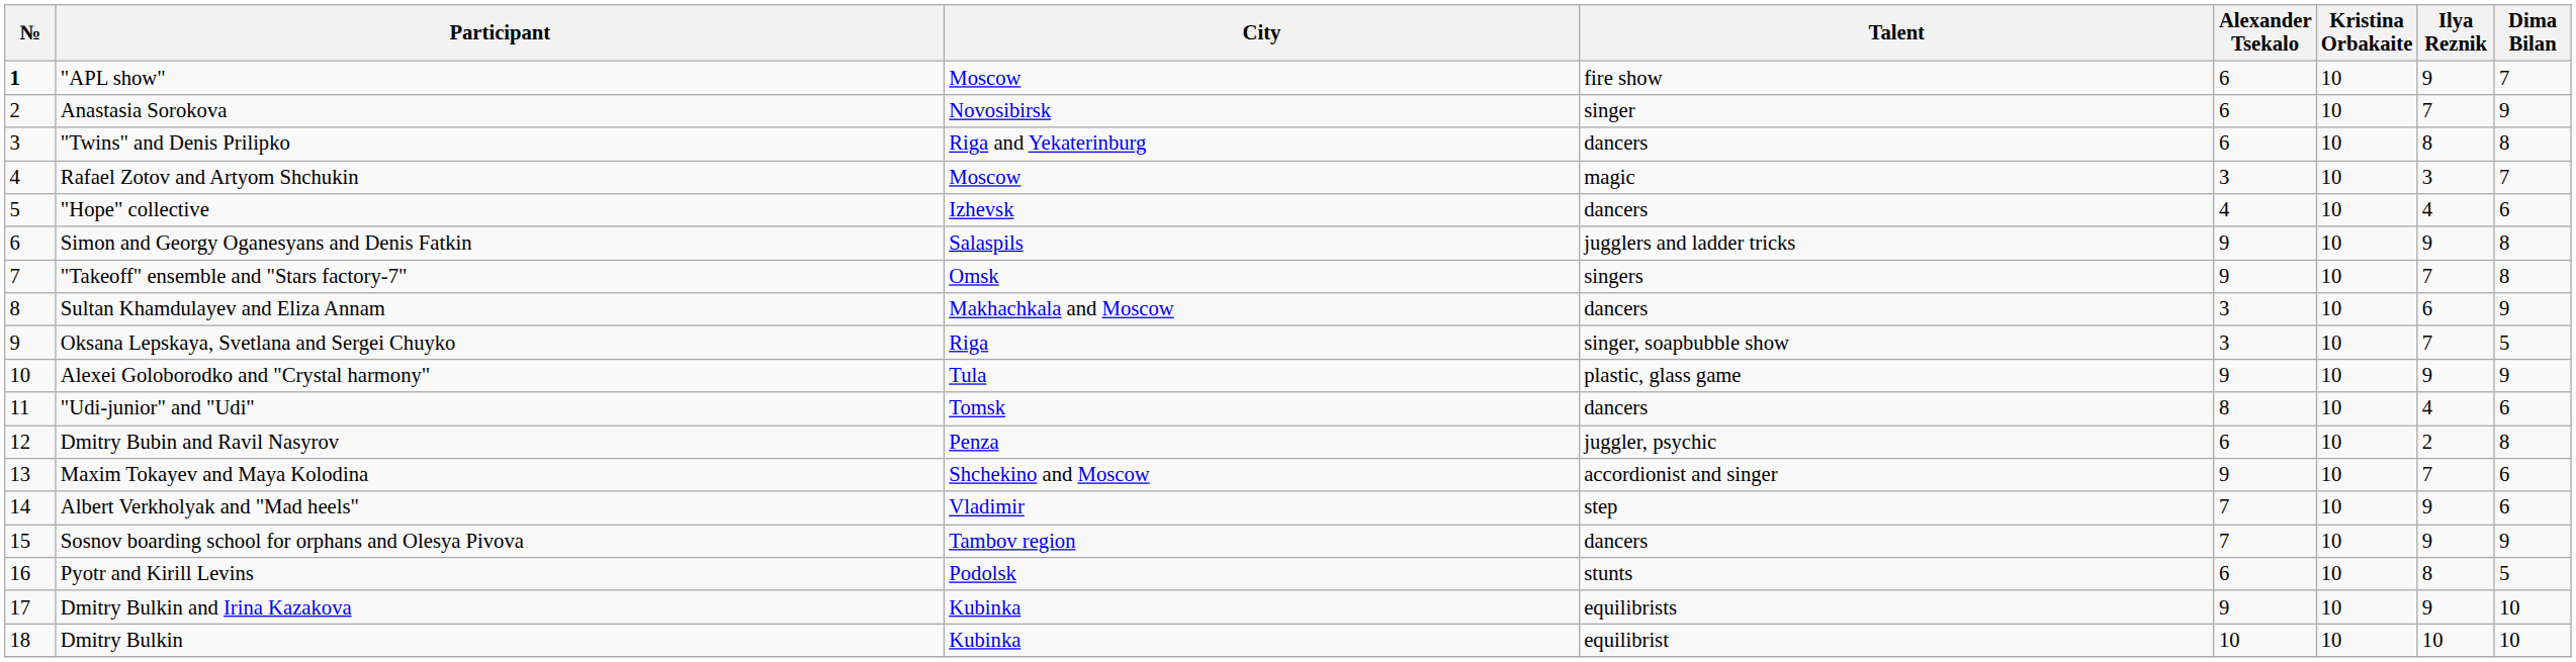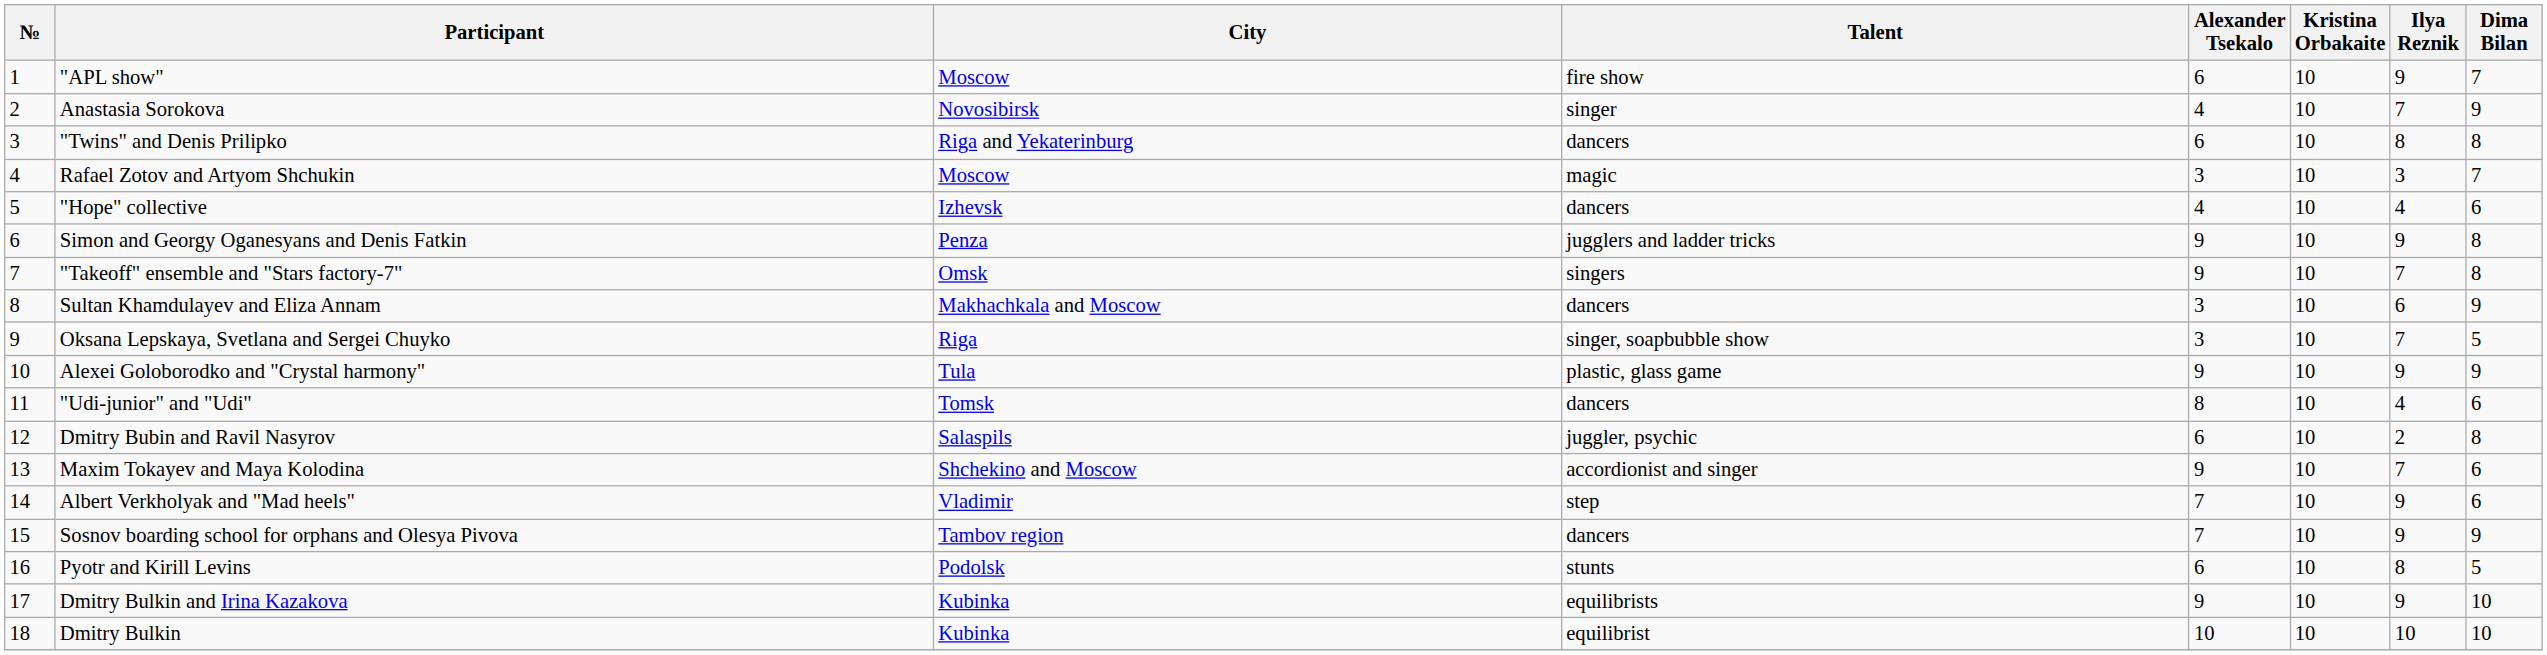 <table class="wikitable">
 <tr>
 <th width="2%">№</th>
 <th width="35%">Participant</th>
 <th width="25%">City</th>
 <th width="25%">Talent</th>
 <th width="3%">Alexander Tsekalo</th>
 <th width="3%">Kristina Orbakaite</th>
 <th width="3%">Ilya Reznik</th>
 <th width="3%">Dima Bilan</th>
 </tr>
 <tr>
-<td><strong>1</strong></td>
+<td>1</td>
 <td>"APL show"</td>
 <td><a href='#'>Moscow</a></td>
 <td>fire show</td>
 <td>6</td>
 <td>10</td>
 <td>9</td>
 <td>7</td>
 </tr>
 <tr>
 <td>2</td>
 <td>Anastasia Sorokova</td>
 <td><a href='#'>Novosibirsk</a></td>
 <td>singer</td>
-<td>6</td>
+<td>4</td>
 <td>10</td>
 <td>7</td>
 <td>9</td>
 </tr>
 <tr>
 <td>3</td>
 <td>"Twins" and Denis Prilipko</td>
 <td><a href='#'>Riga</a> and <a href='#'>Yekaterinburg</a></td>
 <td>dancers</td>
 <td>6</td>
 <td>10</td>
 <td>8</td>
 <td>8</td>
 </tr>
 <tr>
 <td>4</td>
 <td>Rafael Zotov and Artyom Shchukin</td>
 <td><a href='#'>Moscow</a></td>
 <td>magic</td>
 <td>3</td>
 <td>10</td>
 <td>3</td>
 <td>7</td>
 </tr>
 <tr>
 <td>5</td>
 <td>"Hope" collective</td>
 <td><a href='#'>Izhevsk</a></td>
 <td>dancers</td>
 <td>4</td>
 <td>10</td>
 <td>4</td>
 <td>6</td>
 </tr>
 <tr>
 <td>6</td>
 <td>Simon and Georgy Oganesyans and Denis Fatkin</td>
-<td><a href='#'>Salaspils</a></td>
+<td><a href='#'>Penza</a></td>
 <td>jugglers and ladder tricks</td>
 <td>9</td>
 <td>10</td>
 <td>9</td>
 <td>8</td>
 </tr>
 <tr>
 <td>7</td>
 <td>"Takeoff" ensemble and "Stars factory-7"</td>
 <td><a href='#'>Omsk</a></td>
 <td>singers</td>
 <td>9</td>
 <td>10</td>
 <td>7</td>
 <td>8</td>
 </tr>
 <tr>
 <td>8</td>
 <td>Sultan Khamdulayev and Eliza Annam</td>
 <td><a href='#'>Makhachkala</a> and <a href='#'>Moscow</a></td>
 <td>dancers</td>
 <td>3</td>
 <td>10</td>
 <td>6</td>
 <td>9</td>
 </tr>
 <tr>
 <td>9</td>
 <td>Oksana Lepskaya, Svetlana and Sergei Chuyko</td>
 <td><a href='#'>Riga</a></td>
 <td>singer, soapbubble show</td>
 <td>3</td>
 <td>10</td>
 <td>7</td>
 <td>5</td>
 </tr>
 <tr>
 <td>10</td>
 <td>Alexei Goloborodko and "Crystal harmony"</td>
 <td><a href='#'>Tula</a></td>
 <td>plastic, glass game</td>
 <td>9</td>
 <td>10</td>
 <td>9</td>
 <td>9</td>
 </tr>
 <tr>
 <td>11</td>
 <td>"Udi-junior" and "Udi"</td>
 <td><a href='#'>Tomsk</a></td>
 <td>dancers</td>
 <td>8</td>
 <td>10</td>
 <td>4</td>
 <td>6</td>
 </tr>
 <tr>
 <td>12</td>
 <td>Dmitry Bubin and Ravil Nasyrov</td>
-<td><a href='#'>Penza</a></td>
+<td><a href='#'>Salaspils</a></td>
 <td>juggler, psychic</td>
 <td>6</td>
 <td>10</td>
 <td>2</td>
 <td>8</td>
 </tr>
 <tr>
 <td>13</td>
 <td>Maxim Tokayev and Maya Kolodina</td>
 <td><a href='#'>Shchekino</a> and <a href='#'>Moscow</a></td>
 <td>accordionist and singer</td>
 <td>9</td>
 <td>10</td>
 <td>7</td>
 <td>6</td>
 </tr>
 <tr>
 <td>14</td>
 <td>Albert Verkholyak and "Mad heels"</td>
 <td><a href='#'>Vladimir</a></td>
 <td>step</td>
 <td>7</td>
 <td>10</td>
 <td>9</td>
 <td>6</td>
 </tr>
 <tr>
 <td>15</td>
 <td>Sosnov boarding school for orphans and Olesya Pivova</td>
 <td><a href='#'>Tambov region</a></td>
 <td>dancers</td>
 <td>7</td>
 <td>10</td>
 <td>9</td>
 <td>9</td>
 </tr>
 <tr>
 <td>16</td>
 <td>Pyotr and Kirill Levins</td>
 <td><a href='#'>Podolsk</a></td>
 <td>stunts</td>
 <td>6</td>
 <td>10</td>
 <td>8</td>
 <td>5</td>
 </tr>
 <tr>
 <td>17</td>
 <td>Dmitry Bulkin and <a href='#'>Irina Kazakova</a></td>
 <td><a href='#'>Kubinka</a></td>
 <td>equilibrists</td>
 <td>9</td>
 <td>10</td>
 <td>9</td>
 <td>10</td>
 </tr>
 <tr>
 <td>18</td>
 <td>Dmitry Bulkin</td>
 <td><a href='#'>Kubinka</a></td>
 <td>equilibrist</td>
 <td>10</td>
 <td>10</td>
 <td>10</td>
 <td>10</td>
 </tr>
 <tr>
 </tr>
 </table>
